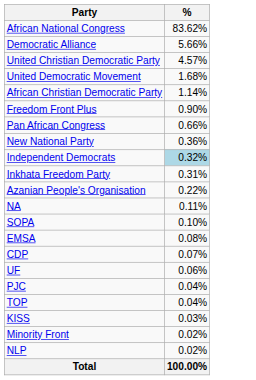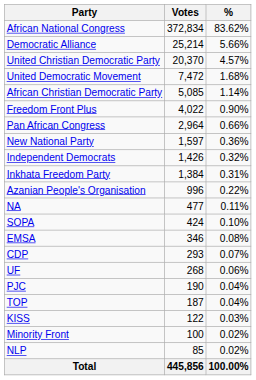 <table class="wikitable" style="font-size: 95%; text-align: right">
 <tr>
 <th>Party</th>
+<th>Votes</th>
 <th>%</th>
 </tr>
 <tr>
 <td align=left><a href='#'>African National Congress</a></td>
+<td>372,834</td>
 <td>83.62%</td>
 </tr>
 <tr>
 <td align=left><a href='#'>Democratic Alliance</a></td>
+<td>25,214</td>
 <td>5.66%</td>
 </tr>
 <tr>
 <td align=left><a href='#'>United Christian Democratic Party</a></td>
+<td>20,370</td>
 <td>4.57%</td>
 </tr>
 <tr>
 <td align=left><a href='#'>United Democratic Movement</a></td>
+<td>7,472</td>
 <td>1.68%</td>
 </tr>
 <tr>
 <td align=left><a href='#'>African Christian Democratic Party</a></td>
+<td>5,085</td>
 <td>1.14%</td>
 </tr>
 <tr>
 <td align=left><a href='#'>Freedom Front Plus</a></td>
+<td>4,022</td>
 <td>0.90%</td>
 </tr>
 <tr>
 <td align=left><a href='#'>Pan African Congress</a></td>
+<td>2,964</td>
 <td>0.66%</td>
 </tr>
 <tr>
 <td align=left><a href='#'>New National Party</a></td>
+<td>1,597</td>
 <td>0.36%</td>
 </tr>
 <tr>
 <td align=left><a href='#'>Independent Democrats</a></td>
-<td style="background: lightblue;">0.32%</td>
+<td>1,426</td>
+<td>0.32%</td>
 </tr>
 <tr>
 <td align=left><a href='#'>Inkhata Freedom Party</a></td>
+<td>1,384</td>
 <td>0.31%</td>
 </tr>
 <tr>
 <td align=left><a href='#'>Azanian People's Organisation</a></td>
+<td>996</td>
 <td>0.22%</td>
 </tr>
 <tr>
 <td align=left><a href='#'>NA</a></td>
+<td>477</td>
 <td>0.11%</td>
 </tr>
 <tr>
 <td align=left><a href='#'>SOPA</a></td>
+<td>424</td>
 <td>0.10%</td>
 </tr>
 <tr>
 <td align=left><a href='#'>EMSA</a></td>
+<td>346</td>
 <td>0.08%</td>
 </tr>
 <tr>
 <td align=left><a href='#'>CDP</a></td>
+<td>293</td>
 <td>0.07%</td>
 </tr>
 <tr>
 <td align=left><a href='#'>UF</a></td>
+<td>268</td>
 <td>0.06%</td>
 </tr>
 <tr>
 <td align=left><a href='#'>PJC</a></td>
+<td>190</td>
 <td>0.04%</td>
 </tr>
 <tr>
 <td align=left><a href='#'>TOP</a></td>
+<td>187</td>
 <td>0.04%</td>
 </tr>
 <tr>
 <td align=left><a href='#'>KISS</a></td>
+<td>122</td>
 <td>0.03%</td>
 </tr>
 <tr>
 <td align=left><a href='#'>Minority Front</a></td>
+<td>100</td>
 <td>0.02%</td>
 </tr>
 <tr>
 <td align=left><a href='#'>NLP</a></td>
+<td>85</td>
 <td>0.02%</td>
 </tr>
 <tr>
 <th align=left>Total</th>
+<th>445,856</th>
 <th>100.00%</th>
 </tr>
 </table>
